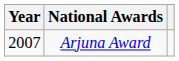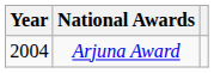 <table class="wikitable">
 <tr>
 <th>Year</th>
 <th>National Awards</th>
 <th></th>
 </tr>
 <tr>
-<td style="text-align:center;">2007</td>
+<td style="text-align:center;">2004</td>
 <td style="text-align:center;"><em><a href='#'>Arjuna Award</a></em></td>
 <td></td>
 </tr>
 </table>
